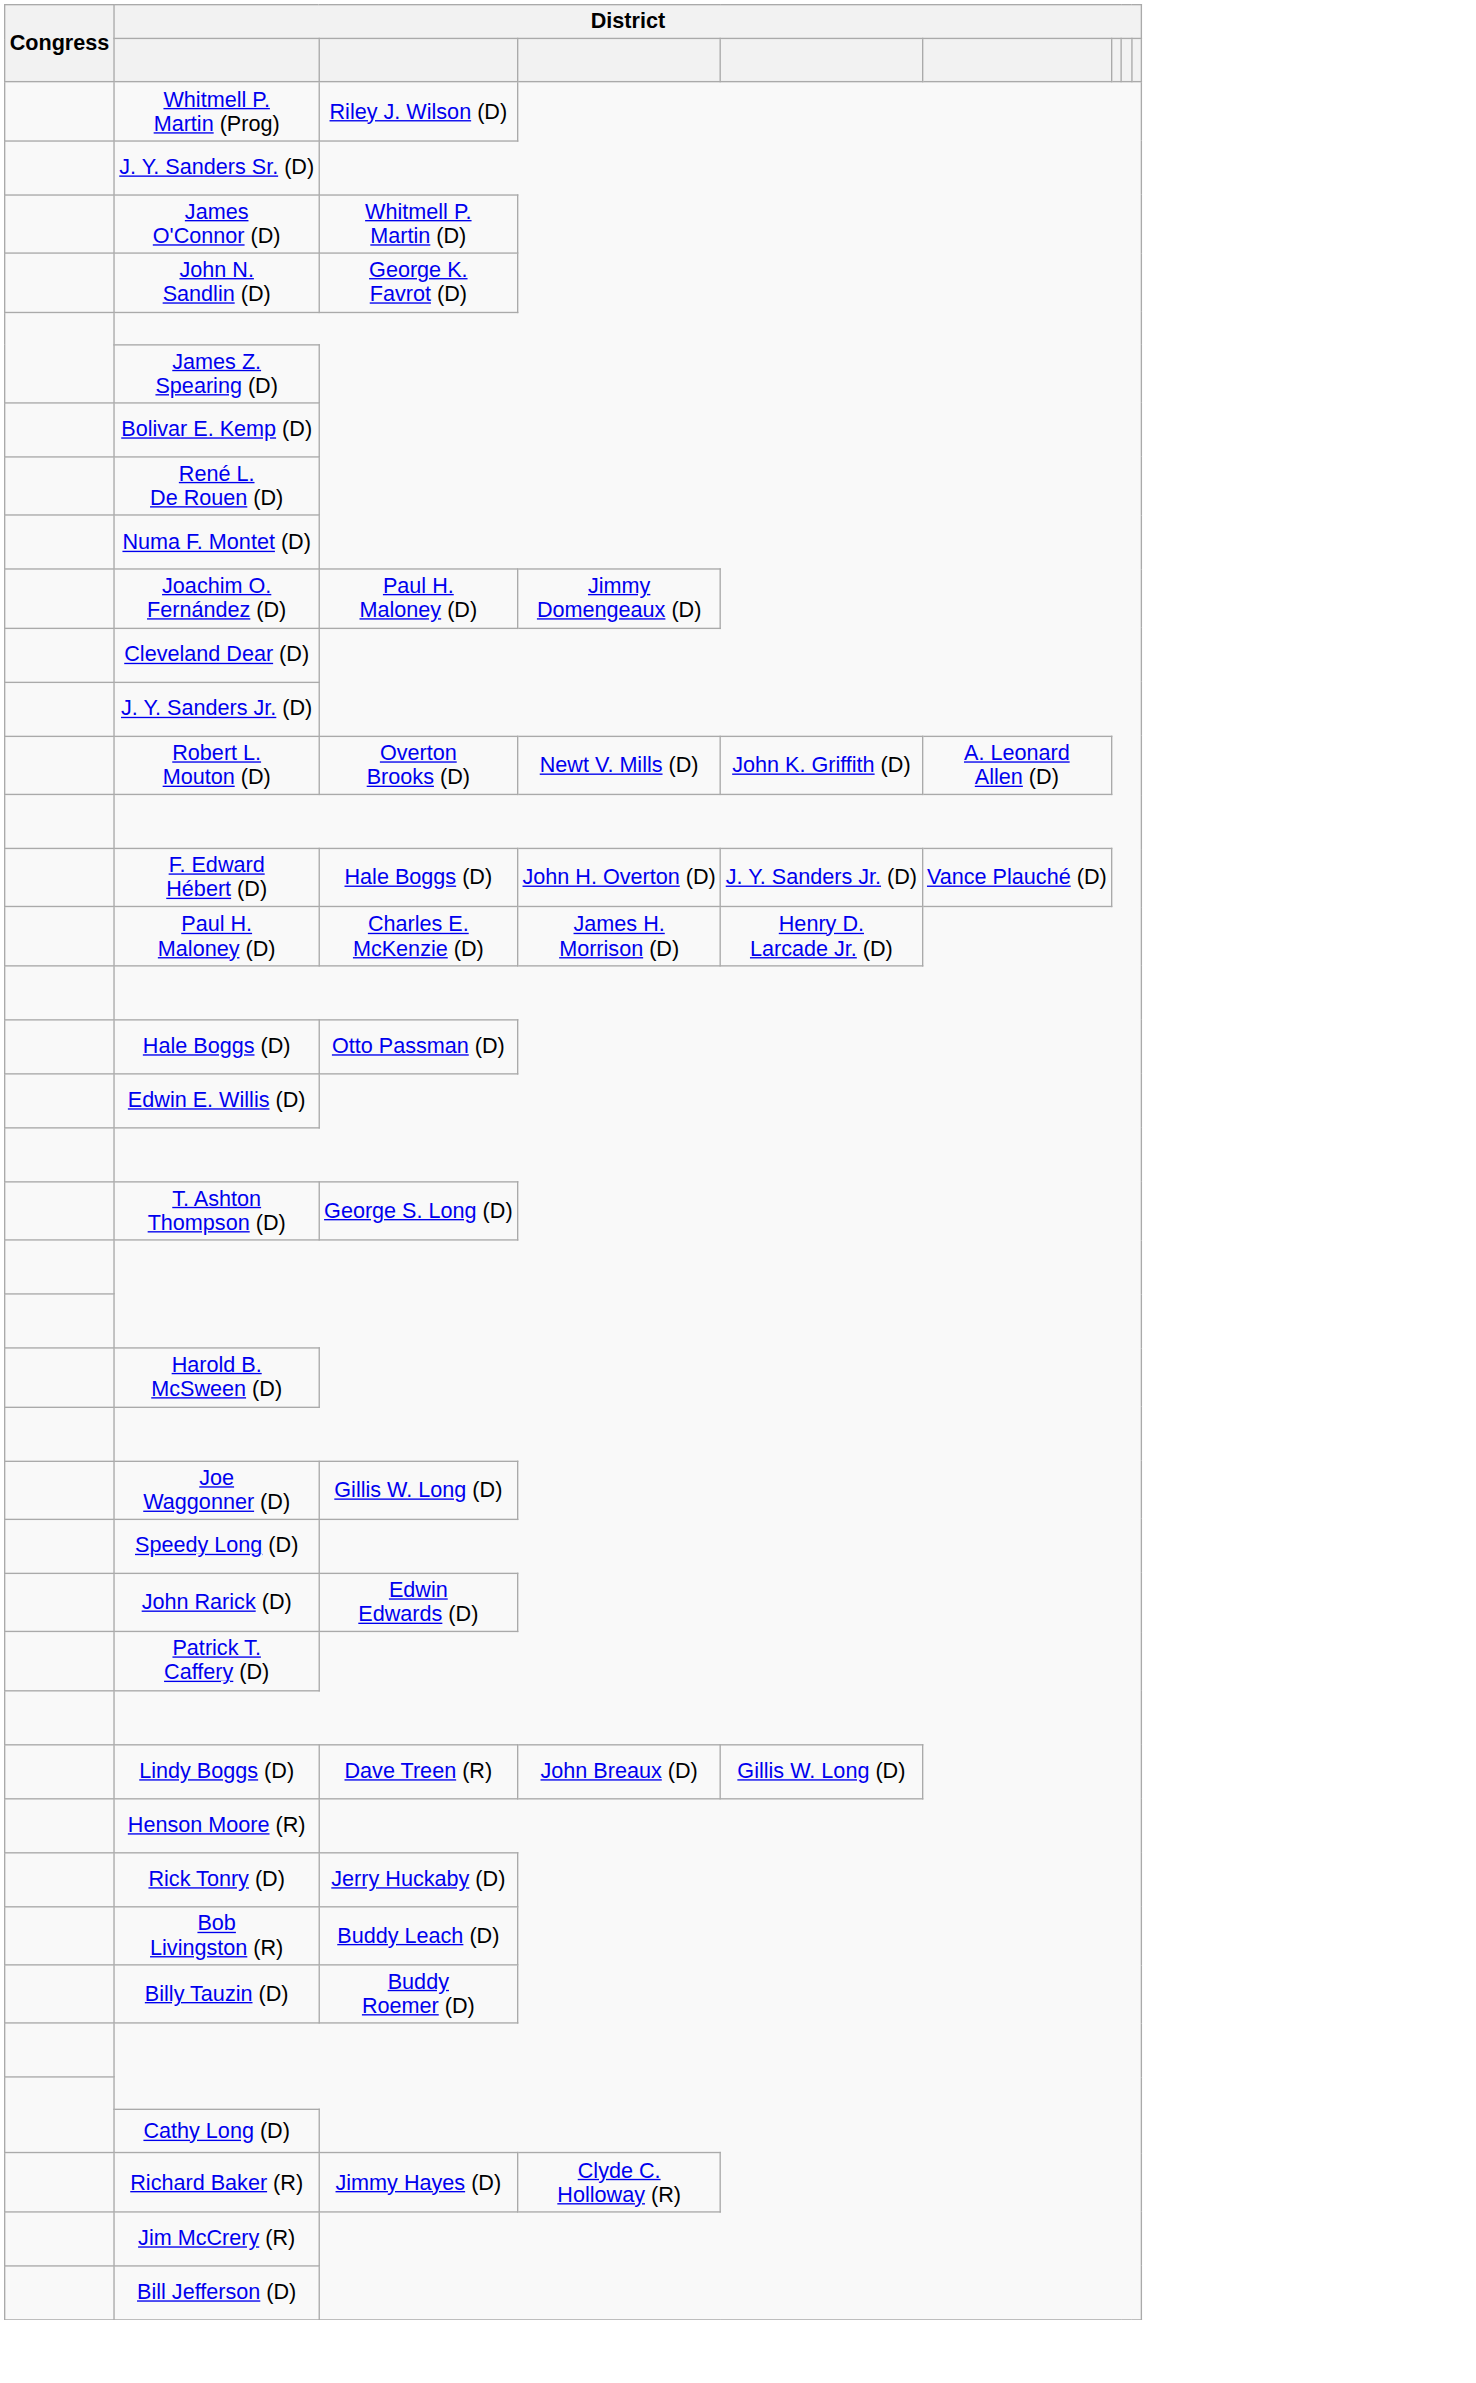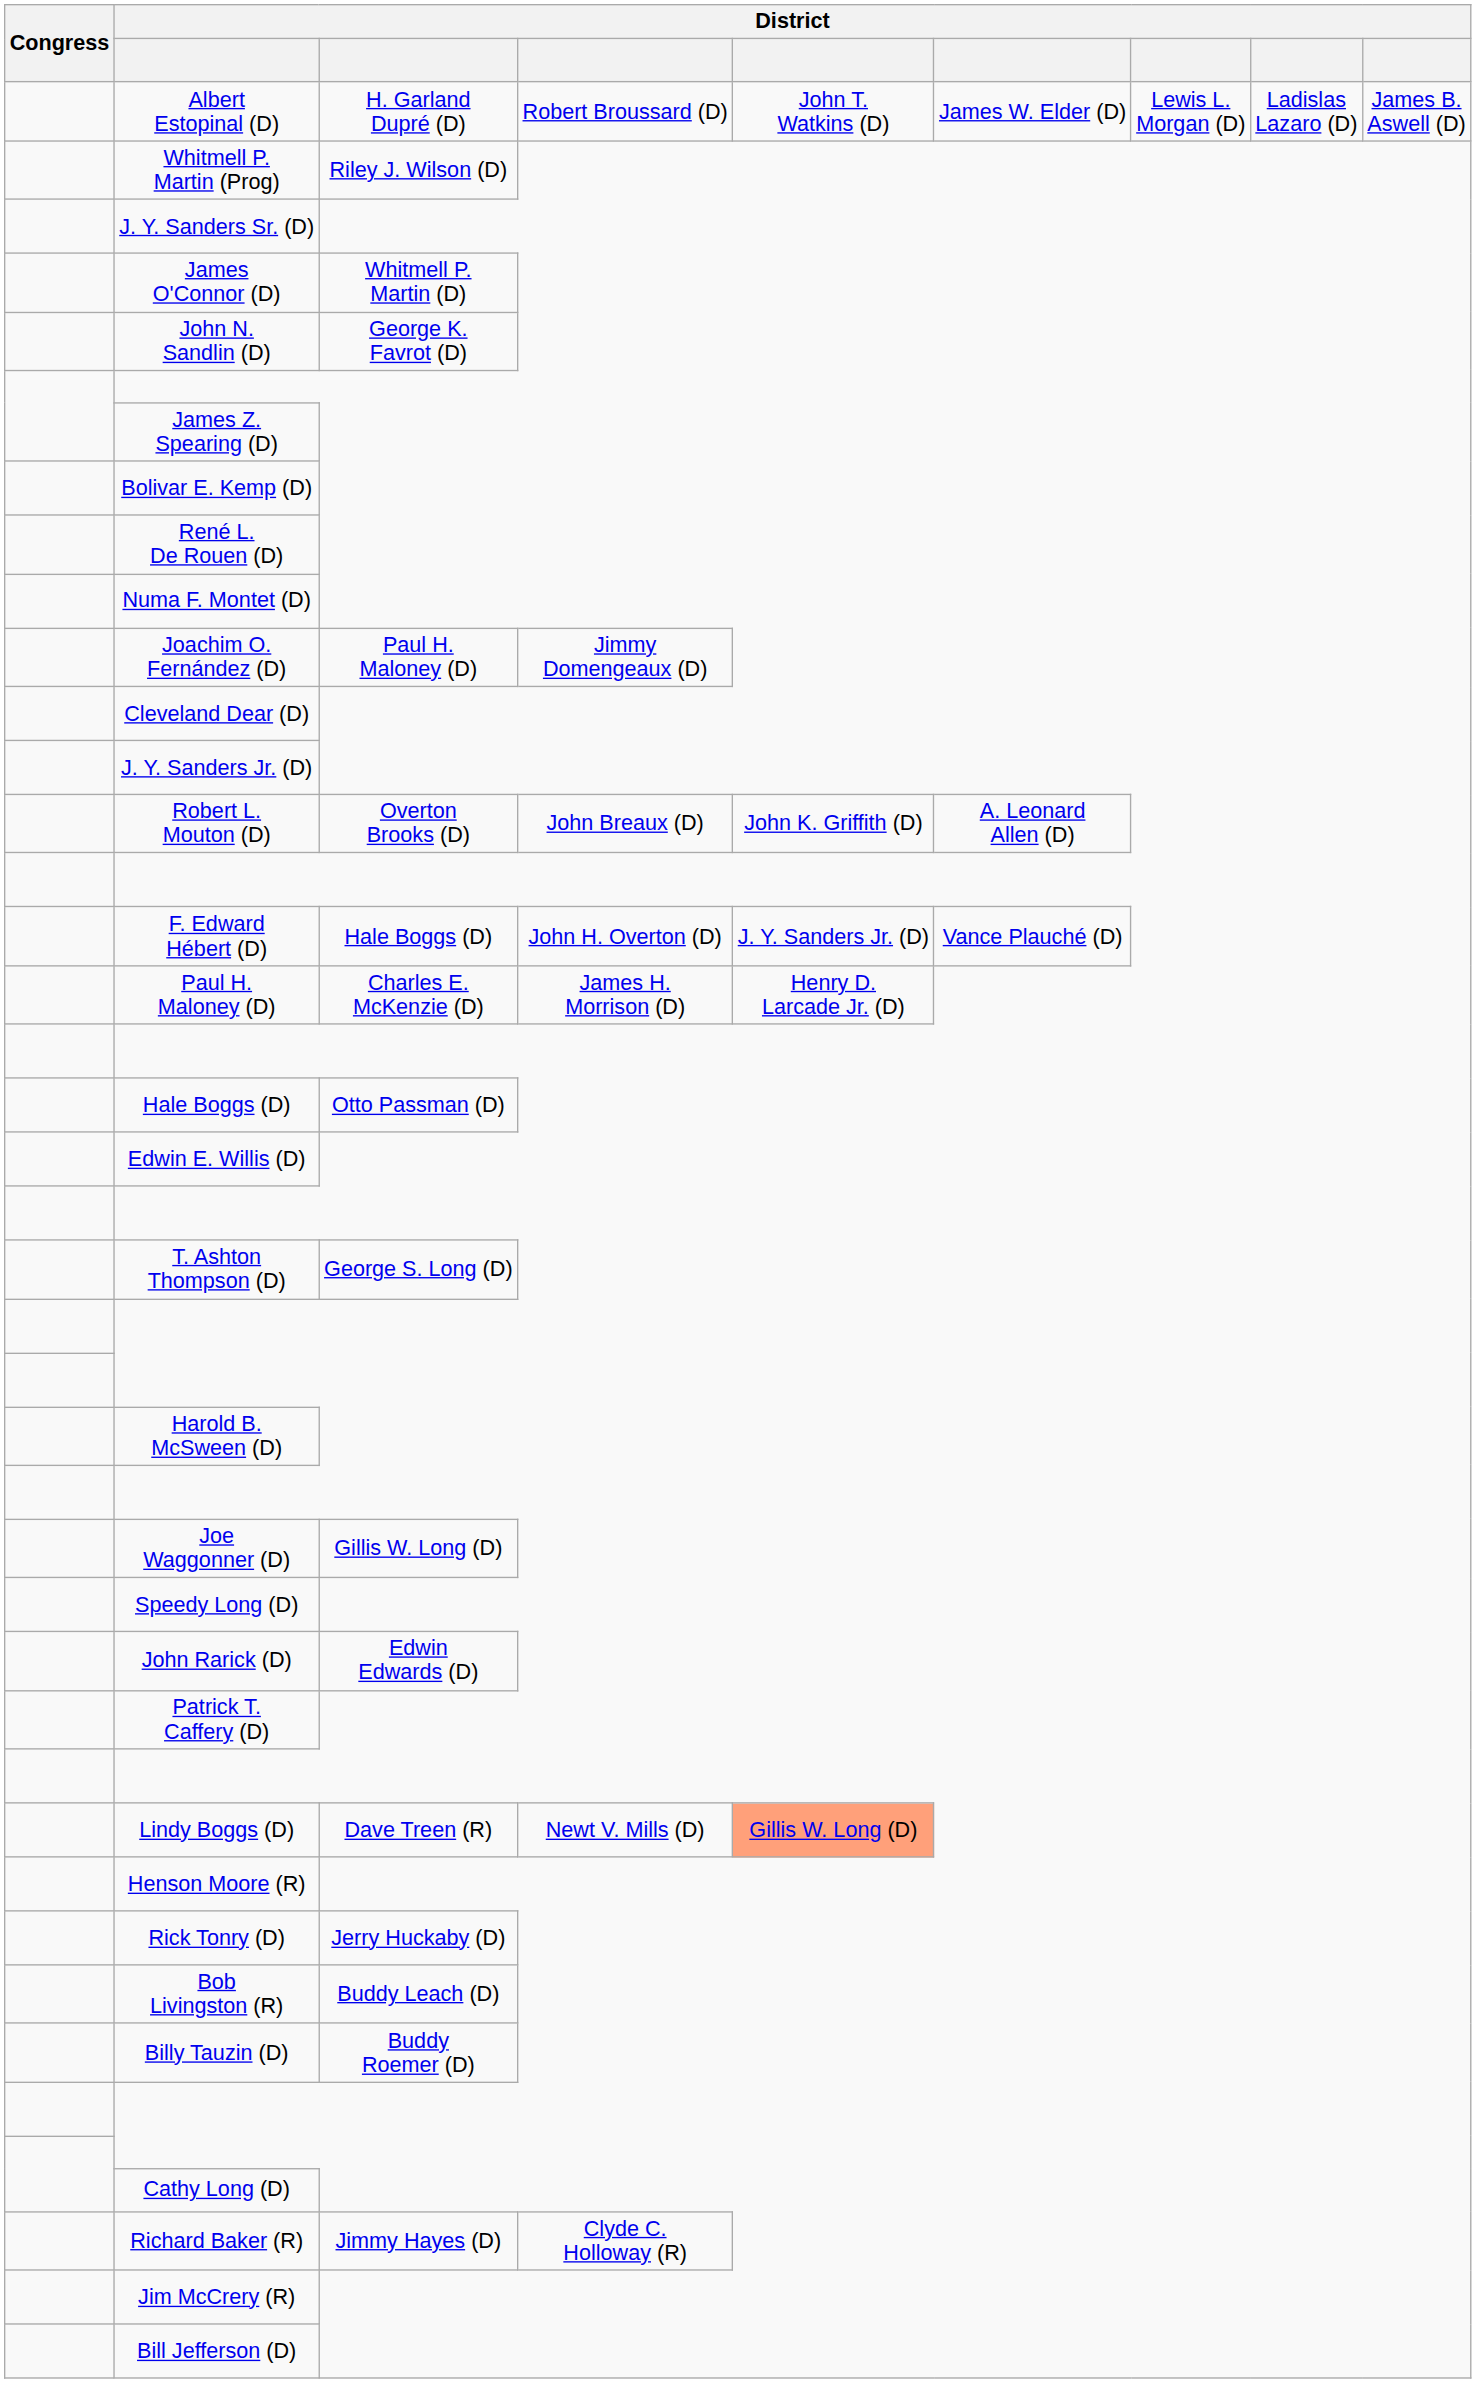 <table class="wikitable sticky-header-multi sortable" style="text-align:center">
 <tr>
 <th rowspan=2  class=unsortable>Congress</th>
 <th colspan=8>District</th>
 </tr>
 <tr style="height:2em">
 <th class=unsortable></th>
 <th class=unsortable></th>
 <th class=unsortable></th>
 <th class=unsortable></th>
 <th class=unsortable></th>
 <th class=unsortable></th>
 <th class=unsortable></th>
 <th class=unsortable></th>
+</tr>
+<tr style="height:2.5em">
+<td><strong></strong> </td>
+<td><a href='#'>Albert<br>Estopinal</a> (D)</td>
+<td><a href='#'>H. Garland<br>Dupré</a> (D)</td>
+<td><a href='#'>Robert Broussard</a> (D)</td>
+<td><a href='#'>John T.<br>Watkins</a> (D)</td>
+<td><a href='#'>James W. Elder</a> (D)</td>
+<td><a href='#'>Lewis L.<br>Morgan</a> (D)</td>
+<td><a href='#'>Ladislas<br>Lazaro</a> (D)</td>
+<td><a href='#'>James B.<br>Aswell</a> (D)</td>
 </tr>
 <tr style="height:2.5em">
 <td><strong></strong> </td>
 <td><a href='#'>Whitmell P.<br>Martin</a> (Prog)</td>
 <td><a href='#'>Riley J. Wilson</a> (D)</td>
 </tr>
 <tr style="height:2.5em">
 <td><strong></strong> </td>
 <td><a href='#'>J. Y. Sanders Sr.</a> (D)</td>
 </tr>
 <tr style="height:2.5em">
 <td><strong></strong> </td>
 <td><a href='#'>James<br>O'Connor</a> (D)</td>
 <td><a href='#'>Whitmell P.<br>Martin</a> (D)</td>
 </tr>
 <tr style="height:2.5em">
 <td><strong></strong> </td>
 <td><a href='#'>John N.<br>Sandlin</a> (D)</td>
 <td><a href='#'>George K.<br>Favrot</a> (D)</td>
 </tr>
 <tr style="height:1.5em">
 <td rowspan=2><strong></strong> </td>
 </tr>
 <tr style="height:1.5em">
 <td><a href='#'>James Z.<br>Spearing</a> (D)</td>
 </tr>
 <tr style="height:2.5em">
 <td><strong></strong> </td>
 <td><a href='#'>Bolivar E. Kemp</a> (D)</td>
 </tr>
 <tr style="height:2.5em">
 <td><strong></strong> </td>
 <td><a href='#'>René L.<br>De Rouen</a> (D)</td>
 </tr>
 <tr style="height:2.5em">
 <td><strong></strong> </td>
 <td><a href='#'>Numa F. Montet</a> (D)</td>
 </tr>
 <tr style="height:2.5em">
 <td><strong></strong> </td>
 <td><a href='#'>Joachim O.<br>Fernández</a> (D)</td>
 <td><a href='#'>Paul H.<br>Maloney</a> (D)</td>
 <td><a href='#'>Jimmy<br>Domengeaux</a> (D)</td>
 </tr>
 <tr style="height:2.5em">
 <td><strong></strong> </td>
 <td><a href='#'>Cleveland Dear</a> (D)</td>
 </tr>
 <tr style="height:2.5em">
 <td><strong></strong> </td>
 <td><a href='#'>J. Y. Sanders Jr.</a> (D)</td>
 </tr>
 <tr style="height:2.5em">
 <td><strong></strong> </td>
 <td><a href='#'>Robert L.<br>Mouton</a> (D)</td>
 <td><a href='#'>Overton<br>Brooks</a> (D)</td>
-<td><a href='#'>Newt V. Mills</a> (D)</td>
+<td><a href='#'>John Breaux</a> (D)</td>
 <td><a href='#'>John K. Griffith</a> (D)</td>
 <td><a href='#'>A. Leonard<br>Allen</a> (D)</td>
 </tr>
 <tr style="height:2.5em">
 <td><strong></strong> </td>
 </tr>
 <tr style="height:2.5em">
 <td><strong></strong> </td>
 <td><a href='#'>F. Edward<br>Hébert</a> (D)</td>
 <td><a href='#'>Hale Boggs</a> (D)</td>
 <td><a href='#'>John H. Overton</a> (D)</td>
 <td><a href='#'>J. Y. Sanders Jr.</a> (D)</td>
 <td><a href='#'>Vance Plauché</a> (D)</td>
 </tr>
 <tr style="height:2.5em">
 <td><strong></strong> </td>
 <td><a href='#'>Paul H.<br>Maloney</a> (D)</td>
 <td><a href='#'>Charles E.<br>McKenzie</a> (D)</td>
 <td><a href='#'>James H.<br>Morrison</a> (D)</td>
 <td><a href='#'>Henry D.<br>Larcade Jr.</a> (D)</td>
 </tr>
 <tr style="height:2.5em">
 <td><strong></strong> </td>
 </tr>
 <tr style="height:2.5em">
 <td><strong></strong> </td>
 <td><a href='#'>Hale Boggs</a> (D)</td>
 <td><a href='#'>Otto Passman</a> (D)</td>
 </tr>
 <tr style="height:2.5em">
 <td><strong></strong> </td>
 <td><a href='#'>Edwin E. Willis</a> (D)</td>
 </tr>
 <tr style="height:2.5em">
 <td><strong></strong> </td>
 </tr>
 <tr style="height:2.5em">
 <td><strong></strong> </td>
 <td><a href='#'>T. Ashton<br>Thompson</a> (D)</td>
 <td><a href='#'>George S. Long</a> (D)</td>
 </tr>
 <tr style="height:2.5em">
 <td><strong></strong> </td>
 </tr>
 <tr style="height:2.5em">
 <td><strong></strong> </td>
 </tr>
 <tr style="height:2.5em">
 <td><strong></strong> </td>
 <td><a href='#'>Harold B.<br>McSween</a> (D)</td>
 </tr>
 <tr style="height:2.5em">
 <td><strong></strong> </td>
 </tr>
 <tr style="height:2.5em">
 <td><strong></strong> </td>
 <td><a href='#'>Joe<br>Waggonner</a> (D)</td>
 <td><a href='#'>Gillis W. Long</a> (D)</td>
 </tr>
 <tr style="height:2.5em">
 <td><strong></strong> </td>
 <td><a href='#'>Speedy Long</a> (D)</td>
 </tr>
 <tr style="height:2.5em">
 <td><strong></strong> </td>
 <td><a href='#'>John Rarick</a> (D)</td>
 <td><a href='#'>Edwin<br>Edwards</a> (D)</td>
 </tr>
 <tr style="height:2.5em">
 <td><strong></strong> </td>
 <td><a href='#'>Patrick T.<br>Caffery</a> (D)</td>
 </tr>
 <tr style="height:2.5em">
 <td><strong></strong> </td>
 </tr>
 <tr style="height:2.5em">
 <td><strong></strong> </td>
 <td><a href='#'>Lindy Boggs</a> (D)</td>
 <td><a href='#'>Dave Treen</a> (R)</td>
-<td><a href='#'>John Breaux</a> (D)</td>
-<td><a href='#'>Gillis W. Long</a> (D)</td>
+<td><a href='#'>Newt V. Mills</a> (D)</td>
+<td style="background: lightsalmon;"><a href='#'>Gillis W. Long</a> (D)</td>
 </tr>
 <tr style="height:2.5em">
 <td><strong></strong> </td>
 <td><a href='#'>Henson Moore</a> (R)</td>
 </tr>
 <tr style="height:2.5em">
 <td><strong></strong> </td>
 <td><a href='#'>Rick Tonry</a> (D)</td>
 <td><a href='#'>Jerry Huckaby</a> (D)</td>
 </tr>
 <tr style="height:2.5em">
 <td><strong></strong> </td>
 <td><a href='#'>Bob<br>Livingston</a> (R)</td>
 <td><a href='#'>Buddy Leach</a> (D)</td>
 </tr>
 <tr style="height:2.5em">
 <td><strong></strong> </td>
 <td><a href='#'>Billy Tauzin</a> (D)</td>
 <td><a href='#'>Buddy<br>Roemer</a> (D)</td>
 </tr>
 <tr style="height:2.5em">
 <td><strong></strong> </td>
 </tr>
 <tr style="height:1.5em">
 <td rowspan=2><strong></strong> </td>
 </tr>
 <tr style="height:2em">
 <td><a href='#'>Cathy Long</a> (D)</td>
 </tr>
 <tr style="height:2.5em">
 <td><strong></strong> </td>
 <td><a href='#'>Richard Baker</a> (R)</td>
 <td><a href='#'>Jimmy Hayes</a> (D)</td>
 <td><a href='#'>Clyde C.<br>Holloway</a> (R)</td>
 </tr>
 <tr style="height:2.5em">
 <td><strong></strong> </td>
 <td><a href='#'>Jim McCrery</a> (R)</td>
 </tr>
 <tr style="height:2.5em">
 <td><strong></strong> </td>
 <td><a href='#'>Bill Jefferson</a> (D)</td>
 </tr>
 </table>
